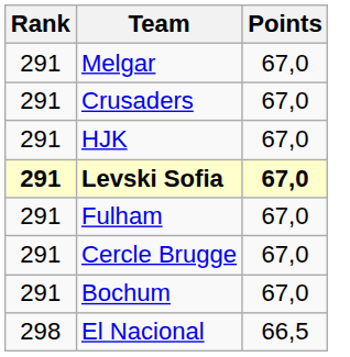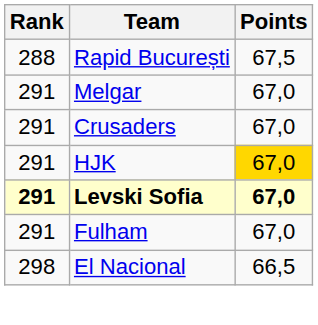 <table class="wikitable" style="text-align: center;">
 <tr>
 <th>Rank</th>
 <th>Team</th>
 <th>Points</th>
+</tr>
+<tr>
+<td>288</td>
+<td align=left> <a href='#'>Rapid București</a></td>
+<td align=center>67,5</td>
 </tr>
 <tr>
 <td>291</td>
 <td align=left> <a href='#'>Melgar</a></td>
 <td align=center>67,0</td>
 </tr>
 <tr>
 <td>291</td>
 <td align=left> <a href='#'>Crusaders</a></td>
 <td align=center>67,0</td>
 </tr>
 <tr>
 <td>291</td>
 <td align=left> <a href='#'>HJK</a></td>
-<td align=center>67,0</td>
+<td align=center style="background: gold;">67,0</td>
 </tr>
 <tr style="background:#ffc;">
 <td><strong>291</strong></td>
 <td align=left> <strong>Levski Sofia</strong></td>
 <td align=center><strong>67,0</strong></td>
 </tr>
 <tr>
 <td>291</td>
 <td align=left> <a href='#'>Fulham</a></td>
 <td align=center>67,0</td>
 </tr>
 <tr>
-<td>291</td>
-<td align=left> <a href='#'>Cercle Brugge</a></td>
-<td align=center>67,0</td>
-</tr>
-<tr>
-<td>291</td>
-<td align=left> <a href='#'>Bochum</a></td>
-<td align=center>67,0</td>
-</tr>
-<tr>
 <td>298</td>
 <td align=left> <a href='#'>El Nacional</a></td>
 <td align=center>66,5</td>
 </tr>
 </table>
